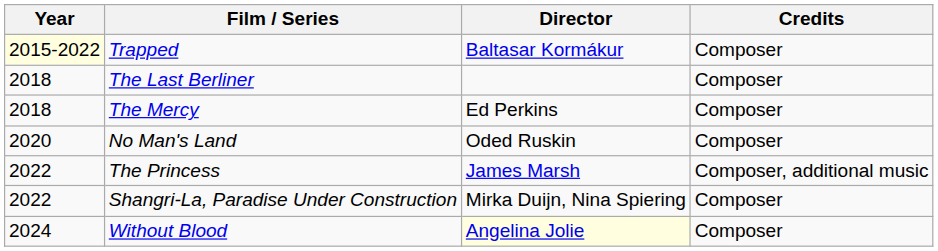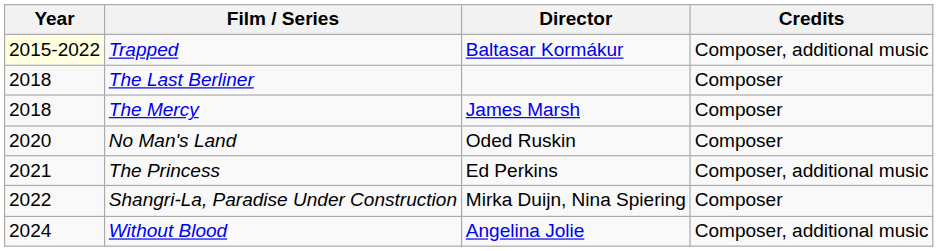 <table class="wikitable">
 <tr>
 <th>Year</th>
 <th>Film / Series</th>
 <th>Director</th>
 <th>Credits</th>
 </tr>
 <tr>
 <td style="background: lightyellow;">2015-2022</td>
 <td><a href='#'><em>Trapped</em></a></td>
 <td><a href='#'>Baltasar Kormákur</a></td>
-<td>Composer</td>
+<td>Composer, additional music</td>
 </tr>
 <tr>
 <td>2018</td>
 <td><em><a href='#'>The Last Berliner</a></em></td>
 <td></td>
 <td>Composer</td>
 </tr>
 <tr>
 <td>2018</td>
 <td><em><a href='#'>The Mercy</a></em></td>
-<td>Ed Perkins</td>
+<td><a href='#'>James Marsh</a></td>
 <td>Composer</td>
 </tr>
 <tr>
 <td>2020</td>
 <td><em>No Man's Land</em></td>
 <td>Oded Ruskin</td>
 <td>Composer</td>
 </tr>
 <tr>
-<td>2022</td>
+<td>2021</td>
 <td><em>The Princess</em></td>
-<td><a href='#'>James Marsh</a></td>
+<td>Ed Perkins</td>
 <td>Composer, additional music</td>
 </tr>
 <tr>
 <td>2022</td>
 <td><em>Shangri-La, Paradise Under Construction</em></td>
 <td>Mirka Duijn, Nina Spiering</td>
 <td>Composer</td>
 </tr>
 <tr>
 <td>2024</td>
 <td><em><a href='#'>Without Blood</a></em></td>
-<td style="background: lightyellow;"><a href='#'>Angelina Jolie</a></td>
-<td>Composer</td>
+<td><a href='#'>Angelina Jolie</a></td>
+<td>Composer, additional music</td>
 </tr>
 </table>
